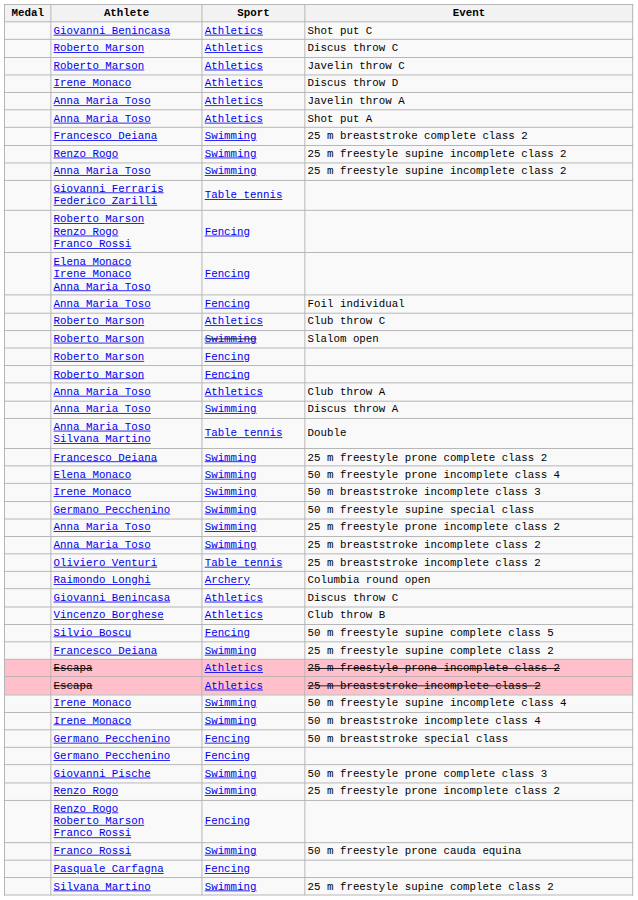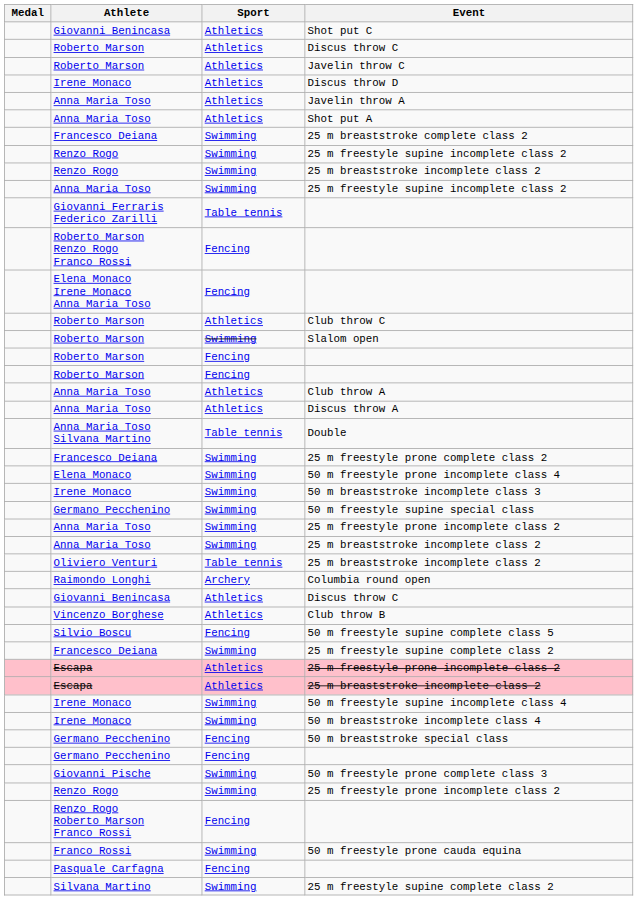 <table class="wikitable sortable" width=60% style="font-size:100%; text-align:left;">
 <tr>
 <th>Medal</th>
 <th>Athlete</th>
 <th>Sport</th>
 <th>Event</th>
 </tr>
 <tr>
 <td align=center></td>
 <td><a href='#'>Giovanni Benincasa</a></td>
 <td><a href='#'>Athletics</a></td>
 <td>Shot put C</td>
 </tr>
 <tr>
 <td align=center></td>
 <td><a href='#'>Roberto Marson</a></td>
 <td><a href='#'>Athletics</a></td>
 <td>Discus throw C</td>
 </tr>
 <tr>
 <td align=center></td>
 <td><a href='#'>Roberto Marson</a></td>
 <td><a href='#'>Athletics</a></td>
 <td>Javelin throw C</td>
 </tr>
 <tr>
 <td align=center></td>
 <td><a href='#'>Irene Monaco</a></td>
 <td><a href='#'>Athletics</a></td>
 <td>Discus throw D</td>
 </tr>
 <tr>
 <td align=center></td>
 <td><a href='#'>Anna Maria Toso</a></td>
 <td><a href='#'>Athletics</a></td>
 <td>Javelin throw A</td>
 </tr>
 <tr>
 <td align=center></td>
 <td><a href='#'>Anna Maria Toso</a></td>
 <td><a href='#'>Athletics</a></td>
 <td>Shot put A</td>
 </tr>
 <tr>
 <td align=center></td>
 <td><a href='#'>Francesco Deiana</a></td>
 <td><a href='#'>Swimming</a></td>
 <td>25 m breaststroke complete class 2</td>
 </tr>
 <tr>
 <td align=center></td>
 <td><a href='#'>Renzo Rogo</a></td>
 <td><a href='#'>Swimming</a></td>
 <td>25 m freestyle supine incomplete class 2</td>
 </tr>
 <tr>
 <td align=center></td>
+<td><a href='#'>Renzo Rogo</a></td>
+<td><a href='#'>Swimming</a></td>
+<td>25 m breaststroke incomplete class 2</td>
+</tr>
+<tr>
+<td align=center></td>
 <td><a href='#'>Anna Maria Toso</a></td>
 <td><a href='#'>Swimming</a></td>
 <td>25 m freestyle supine incomplete class 2</td>
 </tr>
 <tr>
 <td align=center></td>
 <td><a href='#'>Giovanni Ferraris</a><br><a href='#'>Federico Zarilli</a></td>
 <td><a href='#'>Table tennis</a></td>
 <td></td>
 </tr>
 <tr>
 <td align=center></td>
 <td><a href='#'>Roberto Marson</a><br><a href='#'>Renzo Rogo</a><br><a href='#'>Franco Rossi</a></td>
 <td><a href='#'>Fencing</a></td>
 <td></td>
 </tr>
 <tr>
 <td align=center></td>
 <td><a href='#'>Elena Monaco</a><br><a href='#'>Irene Monaco</a><br><a href='#'>Anna Maria Toso</a></td>
 <td><a href='#'>Fencing</a></td>
 <td></td>
-</tr>
-<tr>
-<td align=center></td>
-<td><a href='#'>Anna Maria Toso</a></td>
-<td><a href='#'>Fencing</a></td>
-<td>Foil individual</td>
 </tr>
 <tr>
 <td align=center></td>
 <td><a href='#'>Roberto Marson</a></td>
 <td><a href='#'>Athletics</a></td>
 <td>Club throw C</td>
 </tr>
 <tr>
 <td align=center></td>
 <td><a href='#'>Roberto Marson</a></td>
 <td><del><a href='#'>Swimming</a></del></td>
 <td>Slalom open</td>
 </tr>
 <tr>
 <td align=center></td>
 <td><a href='#'>Roberto Marson</a></td>
 <td><a href='#'>Fencing</a></td>
 <td></td>
 </tr>
 <tr>
 <td align=center></td>
 <td><a href='#'>Roberto Marson</a></td>
 <td><a href='#'>Fencing</a></td>
 <td></td>
 </tr>
 <tr>
 <td align=center></td>
 <td><a href='#'>Anna Maria Toso</a></td>
 <td><a href='#'>Athletics</a></td>
 <td>Club throw A</td>
 </tr>
 <tr>
 <td align=center></td>
 <td><a href='#'>Anna Maria Toso</a></td>
-<td><a href='#'>Swimming</a></td>
+<td><a href='#'>Athletics</a></td>
 <td>Discus throw A</td>
 </tr>
 <tr>
 <td align=center></td>
 <td><a href='#'>Anna Maria Toso</a><br><a href='#'>Silvana Martino</a></td>
 <td><a href='#'>Table tennis</a></td>
 <td>Double</td>
 </tr>
 <tr>
 <td align=center></td>
 <td><a href='#'>Francesco Deiana</a></td>
 <td><a href='#'>Swimming</a></td>
 <td>25 m freestyle prone complete class 2</td>
 </tr>
 <tr>
 <td align=center></td>
 <td><a href='#'>Elena Monaco</a></td>
 <td><a href='#'>Swimming</a></td>
 <td>50 m freestyle prone incomplete class 4</td>
 </tr>
 <tr>
 <td align=center></td>
 <td><a href='#'>Irene Monaco</a></td>
 <td><a href='#'>Swimming</a></td>
 <td>50 m breaststroke incomplete class 3</td>
 </tr>
 <tr>
 <td align=center></td>
 <td><a href='#'>Germano Pecchenino</a></td>
 <td><a href='#'>Swimming</a></td>
 <td>50 m freestyle supine special class</td>
 </tr>
 <tr>
 <td align=center></td>
 <td><a href='#'>Anna Maria Toso</a></td>
 <td><a href='#'>Swimming</a></td>
 <td>25 m freestyle prone incomplete class 2</td>
 </tr>
 <tr>
 <td align=center></td>
 <td><a href='#'>Anna Maria Toso</a></td>
 <td><a href='#'>Swimming</a></td>
 <td>25 m breaststroke incomplete class 2</td>
 </tr>
 <tr>
 <td align=center></td>
 <td><a href='#'>Oliviero Venturi</a></td>
 <td><a href='#'>Table tennis</a></td>
 <td>25 m breaststroke incomplete class 2</td>
 </tr>
 <tr>
 <td align=center></td>
 <td><a href='#'>Raimondo Longhi</a></td>
 <td><a href='#'>Archery</a></td>
 <td>Columbia round open</td>
 </tr>
 <tr>
 <td align=center></td>
 <td><a href='#'>Giovanni Benincasa</a></td>
 <td><a href='#'>Athletics</a></td>
 <td>Discus throw C</td>
 </tr>
 <tr>
 <td align=center></td>
 <td><a href='#'>Vincenzo Borghese</a></td>
 <td><a href='#'>Athletics</a></td>
 <td>Club throw B</td>
 </tr>
 <tr>
 <td align=center></td>
 <td><a href='#'>Silvio Boscu</a></td>
 <td><a href='#'>Fencing</a></td>
 <td>50 m freestyle supine complete class 5</td>
 </tr>
 <tr>
 <td align=center></td>
 <td><a href='#'>Francesco Deiana</a></td>
 <td><a href='#'>Swimming</a></td>
 <td>25 m freestyle supine complete class 2</td>
 </tr>
 <tr bgcolor=pink>
 <td align=center><del></del></td>
 <td><del>Escapa</del></td>
 <td><a href='#'>Athletics</a></td>
 <td><del>25 m freestyle prone incomplete class 2</del></td>
 </tr>
 <tr bgcolor=pink>
 <td align=center><del></del></td>
 <td><del>Escapa</del></td>
 <td><a href='#'>Athletics</a></td>
 <td><del>25 m breaststroke incomplete class 2</del></td>
 </tr>
 <tr>
 <td align=center></td>
 <td><a href='#'>Irene Monaco</a></td>
 <td><a href='#'>Swimming</a></td>
 <td>50 m freestyle supine incomplete class 4</td>
 </tr>
 <tr>
 <td align=center></td>
 <td><a href='#'>Irene Monaco</a></td>
 <td><a href='#'>Swimming</a></td>
 <td>50 m breaststroke incomplete class 4</td>
 </tr>
 <tr>
 <td align=center></td>
 <td><a href='#'>Germano Pecchenino</a></td>
 <td><a href='#'>Fencing</a></td>
 <td>50 m breaststroke special class</td>
 </tr>
 <tr>
 <td align=center></td>
 <td><a href='#'>Germano Pecchenino</a></td>
 <td><a href='#'>Fencing</a></td>
 <td></td>
 </tr>
 <tr>
 <td align=center></td>
 <td><a href='#'>Giovanni Pische</a></td>
 <td><a href='#'>Swimming</a></td>
 <td>50 m freestyle prone complete class 3</td>
 </tr>
 <tr>
 <td align=center></td>
 <td><a href='#'>Renzo Rogo</a></td>
 <td><a href='#'>Swimming</a></td>
 <td>25 m freestyle prone incomplete class 2</td>
 </tr>
 <tr>
 <td align=center></td>
 <td><a href='#'>Renzo Rogo</a><br><a href='#'>Roberto Marson</a><br><a href='#'>Franco Rossi</a></td>
 <td><a href='#'>Fencing</a></td>
 <td></td>
 </tr>
 <tr>
 <td align=center></td>
 <td><a href='#'>Franco Rossi</a></td>
 <td><a href='#'>Swimming</a></td>
 <td>50 m freestyle prone cauda equina</td>
 </tr>
 <tr>
 <td align=center></td>
 <td><a href='#'>Pasquale Carfagna</a></td>
 <td><a href='#'>Fencing</a></td>
 <td></td>
 </tr>
 <tr>
 <td align=center></td>
 <td><a href='#'>Silvana Martino</a></td>
 <td><a href='#'>Swimming</a></td>
 <td>25 m freestyle supine complete class 2</td>
 </tr>
 </table>
